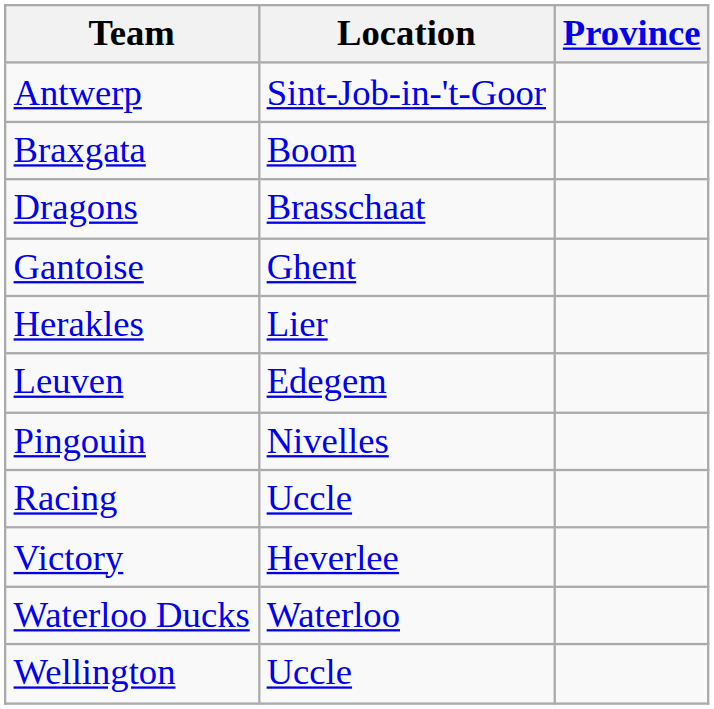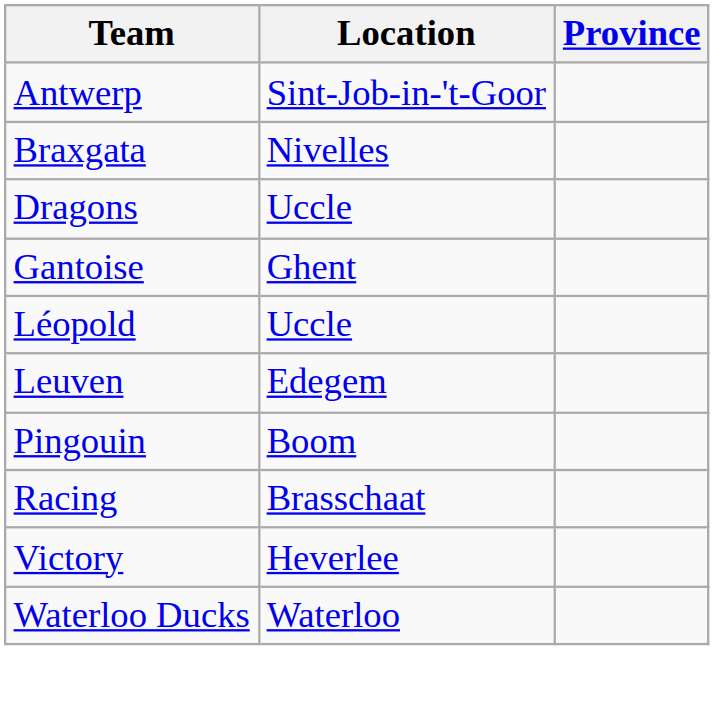 <table class="wikitable sortable">
 <tr>
 <th>Team</th>
 <th>Location</th>
 <th><a href='#'>Province</a></th>
 </tr>
 <tr>
 <td><a href='#'>Antwerp</a></td>
 <td><a href='#'>Sint-Job-in-'t-Goor</a></td>
 <td></td>
 </tr>
 <tr>
 <td><a href='#'>Braxgata</a></td>
-<td><a href='#'>Boom</a></td>
+<td><a href='#'>Nivelles</a></td>
 <td></td>
 </tr>
 <tr>
 <td><a href='#'>Dragons</a></td>
-<td><a href='#'>Brasschaat</a></td>
+<td><a href='#'>Uccle</a></td>
 <td></td>
 </tr>
 <tr>
 <td><a href='#'>Gantoise</a></td>
 <td><a href='#'>Ghent</a></td>
 <td></td>
 </tr>
 <tr>
-<td><a href='#'>Herakles</a></td>
-<td><a href='#'>Lier</a></td>
+<td><a href='#'>Léopold</a></td>
+<td><a href='#'>Uccle</a></td>
 <td></td>
 </tr>
 <tr>
 <td><a href='#'>Leuven</a></td>
 <td><a href='#'>Edegem</a></td>
 <td></td>
 </tr>
 <tr>
 <td><a href='#'>Pingouin</a></td>
-<td><a href='#'>Nivelles</a></td>
+<td><a href='#'>Boom</a></td>
 <td></td>
 </tr>
 <tr>
 <td><a href='#'>Racing</a></td>
-<td><a href='#'>Uccle</a></td>
+<td><a href='#'>Brasschaat</a></td>
 <td></td>
 </tr>
 <tr>
 <td><a href='#'>Victory</a></td>
 <td><a href='#'>Heverlee</a></td>
 <td></td>
 </tr>
 <tr>
 <td><a href='#'>Waterloo Ducks</a></td>
 <td><a href='#'>Waterloo</a></td>
 <td></td>
 </tr>
-<tr>
-<td><a href='#'>Wellington</a></td>
-<td><a href='#'>Uccle</a></td>
-<td></td>
-</tr>
 </table>
